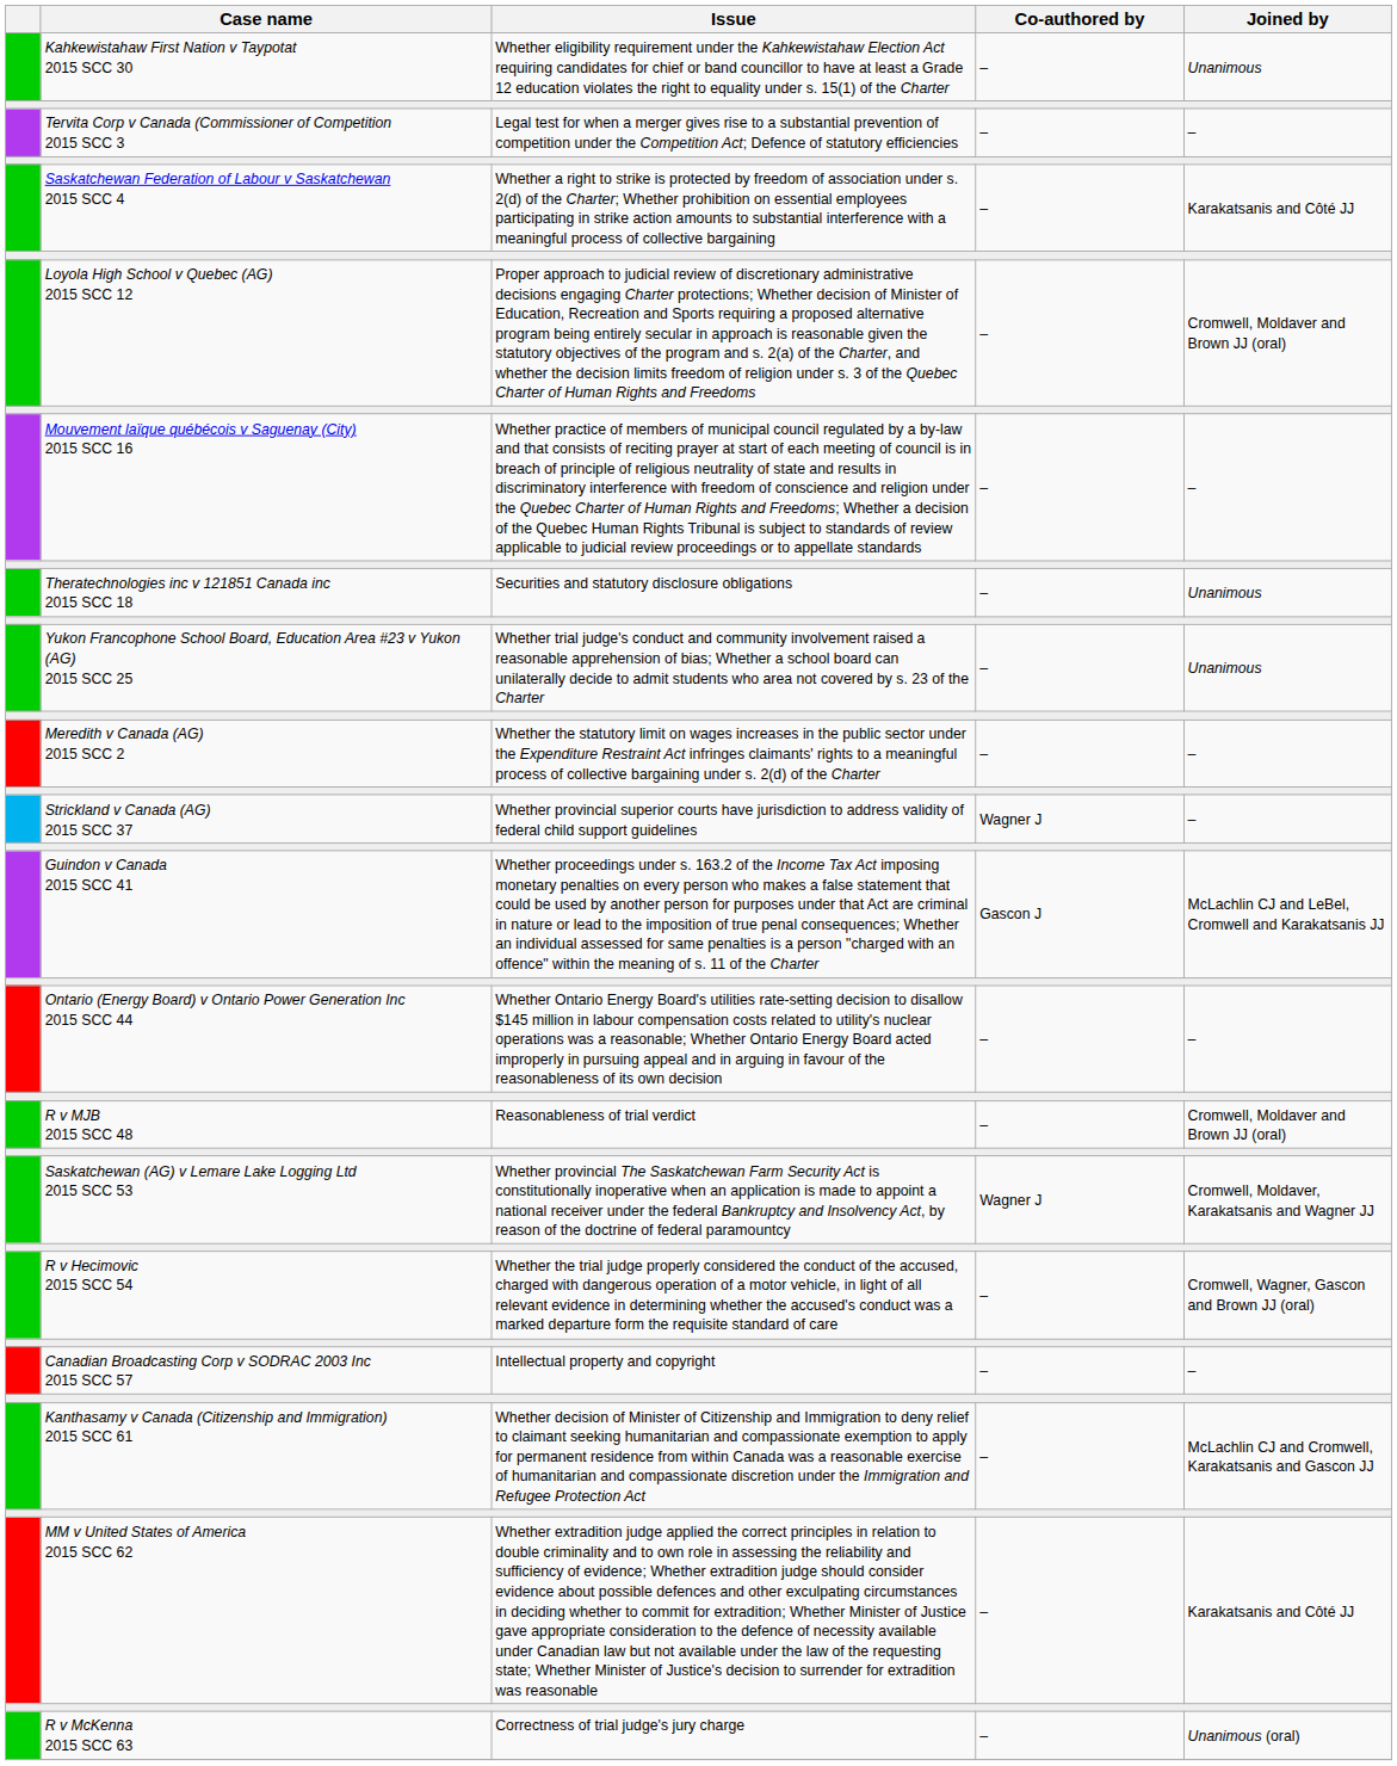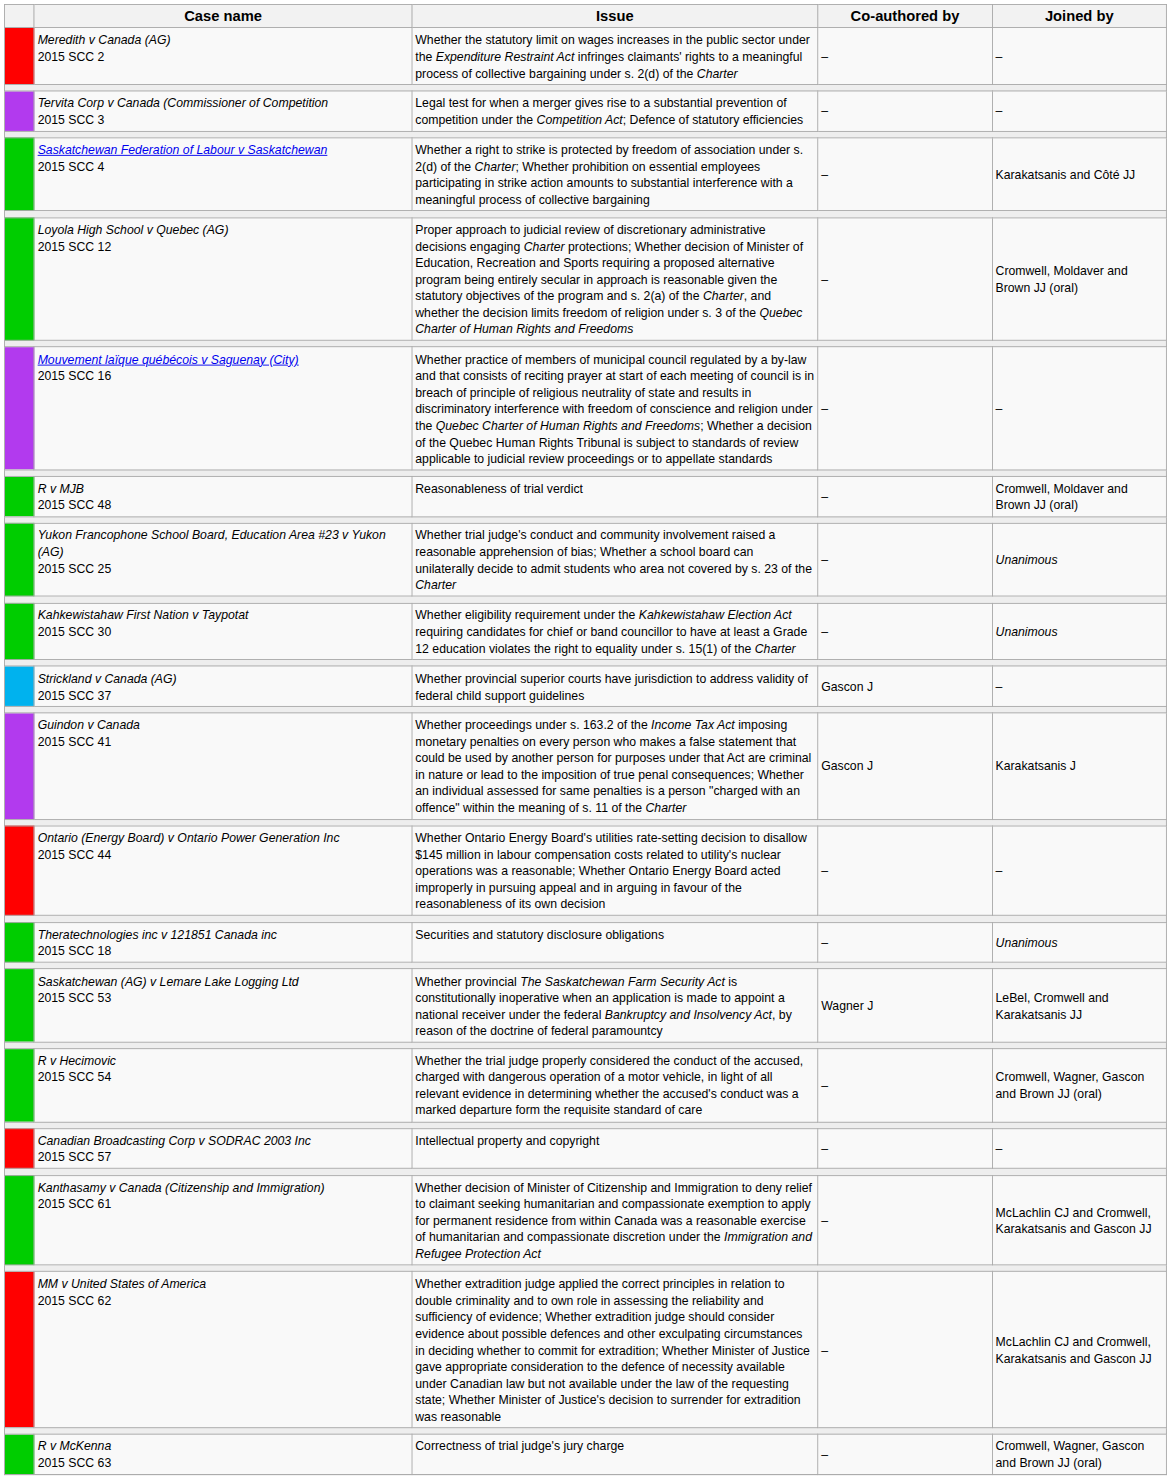 <table class="wikitable" width=100%>
 <tr bgcolor="#CCCCCC">
 <th width=25px></th>
 <th width=32.5%>Case name</th>
 <th>Issue</th>
 <th width=15%>Co-authored by</th>
 <th width=15%>Joined by</th>
 </tr>
 <tr>
-<td bgcolor="00cd00"></td>
-<td align=left valign=top><small><em>Kahkewistahaw First Nation v Taypotat</em><br> 2015 SCC 30 </small></td>
-<td valign=top><small> Whether eligibility requirement under the <em>Kahkewistahaw Election Act</em> requiring candidates for chief or band councillor to have at least a Grade 12 education violates the right to equality under s. 15(1) of the <em>Charter</em></small></td>
+<td bgcolor="red"></td>
+<td align=left valign=top><small><em>Meredith v Canada (AG)</em><br> 2015 SCC 2 </small></td>
+<td valign=top><small> Whether the statutory limit on wages increases in the public sector under the <em>Expenditure Restraint Act</em> infringes claimants' rights to a meaningful process of collective bargaining under s. 2(d) of the <em>Charter</em></small></td>
 <td><small> –</small></td>
-<td><small> <em>Unanimous</em></small></td>
+<td><small>  –</small></td>
 </tr>
 <tr>
 <td bgcolor=#EEEEEE colspan=5 valign=top><small></small></td>
 </tr>
 <tr>
 <td bgcolor="B23AEE"></td>
 <td align=left valign=top><small><em>Tervita Corp v Canada (Commissioner of Competition</em><br> 2015 SCC 3 </small></td>
 <td valign=top><small>Legal test for when a merger gives rise to a substantial prevention of competition under the <em>Competition Act</em>; Defence of statutory efficiencies</small></td>
 <td><small> –</small></td>
 <td><small> –</small></td>
 </tr>
 <tr>
 <td bgcolor=#EEEEEE colspan=5 valign=top><small></small></td>
 </tr>
 <tr>
 <td bgcolor="00cd00"></td>
 <td align=left valign=top><small><em><a href='#'>Saskatchewan Federation of Labour v Saskatchewan</a></em><br> 2015 SCC 4 </small></td>
 <td valign=top><small>Whether a right to strike is protected by freedom of association under s. 2(d) of the <em>Charter</em>; Whether prohibition on essential employees participating in strike action amounts to substantial interference with a meaningful process of collective bargaining</small></td>
 <td><small> –</small></td>
 <td><small> Karakatsanis and Côté JJ</small></td>
 </tr>
 <tr>
 <td bgcolor=#EEEEEE colspan=5 valign=top><small></small></td>
 </tr>
 <tr>
 <td bgcolor="00cd00"></td>
 <td align=left valign=top><small><em>Loyola High School v Quebec (AG)</em><br> 2015 SCC 12 </small></td>
 <td valign=top><small>Proper approach to judicial review of discretionary administrative decisions engaging <em>Charter</em> protections; Whether decision of Minister of Education, Recreation and Sports requiring a proposed alternative program being entirely secular in approach is reasonable given the statutory objectives of the program and s. 2(a) of the <em>Charter</em>, and whether the decision limits freedom of religion under s. 3 of the <em>Quebec Charter of Human Rights and Freedoms</em></small></td>
 <td><small> –</small></td>
 <td><small> Cromwell, Moldaver and Brown JJ (oral)</small></td>
 </tr>
 <tr>
 <td bgcolor=#EEEEEE colspan=5 valign=top><small></small></td>
 </tr>
 <tr>
 <td bgcolor="B23AEE"></td>
 <td align=left valign=top><small><em><a href='#'>Mouvement laïque québécois v Saguenay (City)</a></em><br> 2015 SCC 16 </small></td>
 <td valign=top><small>Whether practice of members of municipal council regulated by a by-law and that consists of reciting prayer at start of each meeting of council is in breach of principle of religious neutrality of state and results in discriminatory interference with freedom of conscience and religion under the <em>Quebec Charter of Human Rights and Freedoms</em>; Whether a decision of the Quebec Human Rights Tribunal is subject to standards of review applicable to judicial review proceedings or to appellate standards</small></td>
 <td><small> –</small></td>
 <td><small> –</small></td>
 </tr>
 <tr>
 <td bgcolor=#EEEEEE colspan=5 valign=top><small></small></td>
 </tr>
 <tr>
 <td bgcolor="00cd00"></td>
-<td align=left valign=top><small><em>Theratechnologies inc v 121851 Canada inc</em><br> 2015 SCC 18 </small></td>
-<td valign=top><small>Securities and statutory disclosure obligations</small></td>
+<td align=left valign=top><small><em>R v MJB</em><br> 2015 SCC 48 </small></td>
+<td valign=top><small>Reasonableness of trial verdict</small></td>
 <td><small> –</small></td>
-<td><small> <em>Unanimous</em></small></td>
+<td><small> Cromwell, Moldaver and Brown JJ (oral)</small></td>
 </tr>
 <tr>
 <td bgcolor=#EEEEEE colspan=5 valign=top><small></small></td>
 </tr>
 <tr>
 <td bgcolor="00cd00"></td>
 <td align=left valign=top><small><em>Yukon Francophone School Board, Education Area #23 v Yukon (AG)</em><br> 2015 SCC 25 </small></td>
 <td valign=top><small>Whether trial judge's conduct and community involvement raised a reasonable apprehension of bias; Whether a school board can unilaterally decide to admit students who area not covered by s. 23 of the <em>Charter</em></small></td>
 <td><small> –</small></td>
 <td><small> <em>Unanimous</em></small></td>
 </tr>
 <tr>
 <td bgcolor=#EEEEEE colspan=5 valign=top><small></small></td>
 </tr>
 <tr>
-<td bgcolor="red"></td>
-<td align=left valign=top><small><em>Meredith v Canada (AG)</em><br> 2015 SCC 2 </small></td>
-<td valign=top><small> Whether the statutory limit on wages increases in the public sector under the <em>Expenditure Restraint Act</em> infringes claimants' rights to a meaningful process of collective bargaining under s. 2(d) of the <em>Charter</em></small></td>
+<td bgcolor="00cd00"></td>
+<td align=left valign=top><small><em>Kahkewistahaw First Nation v Taypotat</em><br> 2015 SCC 30 </small></td>
+<td valign=top><small> Whether eligibility requirement under the <em>Kahkewistahaw Election Act</em> requiring candidates for chief or band councillor to have at least a Grade 12 education violates the right to equality under s. 15(1) of the <em>Charter</em></small></td>
 <td><small> –</small></td>
-<td><small>  –</small></td>
+<td><small> <em>Unanimous</em></small></td>
 </tr>
 <tr>
 <td bgcolor=#EEEEEE colspan=5 valign=top><small></small></td>
 </tr>
 <tr>
 <td bgcolor="00B2EE"></td>
 <td align=left valign=top><small><em>Strickland v Canada (AG)</em><br> 2015 SCC 37 </small></td>
 <td valign=top><small>Whether provincial superior courts have jurisdiction to address validity of federal child support guidelines</small></td>
-<td><small> Wagner J</small></td>
+<td><small> Gascon J</small></td>
 <td><small> –</small></td>
 </tr>
 <tr>
 <td bgcolor=#EEEEEE colspan=5 valign=top><small></small></td>
 </tr>
 <tr>
 <td bgcolor="B23AEE"></td>
 <td align=left valign=top><small><em>Guindon v Canada</em><br> 2015 SCC 41 </small></td>
 <td valign=top><small>Whether proceedings under s. 163.2 of the <em>Income Tax Act</em> imposing monetary penalties on every person who makes a false statement that could be used by another person for purposes under that Act are criminal in nature or lead to the imposition of true penal consequences; Whether an individual assessed for same penalties is a person "charged with an offence" within the meaning of s. 11 of the <em>Charter</em></small></td>
 <td><small> Gascon J</small></td>
-<td><small> McLachlin CJ and LeBel, Cromwell and Karakatsanis JJ</small></td>
+<td><small> Karakatsanis J</small></td>
 </tr>
 <tr>
 <td bgcolor=#EEEEEE colspan=5 valign=top><small></small></td>
 </tr>
 <tr>
 <td bgcolor="red"></td>
 <td align=left valign=top><small><em>Ontario (Energy Board) v Ontario Power Generation Inc</em><br> 2015 SCC 44 </small></td>
 <td valign=top><small> Whether Ontario Energy Board's utilities rate-setting decision to disallow $145 million in labour compensation costs related to utility's nuclear operations was a reasonable; Whether Ontario Energy Board acted improperly in pursuing appeal and in arguing in favour of the reasonableness of its own decision</small></td>
 <td><small> –</small></td>
 <td><small> –</small></td>
 </tr>
 <tr>
 <td bgcolor=#EEEEEE colspan=5 valign=top><small></small></td>
 </tr>
 <tr>
 <td bgcolor="00cd00"></td>
-<td align=left valign=top><small><em>R v MJB</em><br> 2015 SCC 48 </small></td>
-<td valign=top><small>Reasonableness of trial verdict</small></td>
+<td align=left valign=top><small><em>Theratechnologies inc v 121851 Canada inc</em><br> 2015 SCC 18 </small></td>
+<td valign=top><small>Securities and statutory disclosure obligations</small></td>
 <td><small> –</small></td>
-<td><small> Cromwell, Moldaver and Brown JJ (oral)</small></td>
+<td><small> <em>Unanimous</em></small></td>
 </tr>
 <tr>
 <td bgcolor=#EEEEEE colspan=5 valign=top><small></small></td>
 </tr>
 <tr>
 <td bgcolor="00cd00"></td>
 <td align=left valign=top><small><em>Saskatchewan (AG) v Lemare Lake Logging Ltd</em><br> 2015 SCC 53 </small></td>
 <td valign=top><small>Whether provincial <em>The Saskatchewan Farm Security Act</em> is constitutionally inoperative when an application is made to appoint a national receiver under the federal <em>Bankruptcy and Insolvency Act</em>, by reason of the doctrine of federal paramountcy</small></td>
 <td><small> Wagner J</small></td>
-<td><small> Cromwell, Moldaver, Karakatsanis and Wagner JJ</small></td>
+<td><small> LeBel, Cromwell and Karakatsanis JJ</small></td>
 </tr>
 <tr>
 <td bgcolor=#EEEEEE colspan=5 valign=top><small></small></td>
 </tr>
 <tr>
 <td bgcolor="00cd00"></td>
 <td align=left valign=top><small><em>R v Hecimovic</em><br> 2015 SCC 54 </small></td>
 <td valign=top><small> Whether the trial judge properly considered the conduct of the accused, charged with dangerous operation of a motor vehicle, in light of all relevant evidence in determining whether the accused's conduct was a marked departure form the requisite standard of care</small></td>
 <td><small> –</small></td>
 <td><small> Cromwell, Wagner, Gascon and Brown JJ (oral)</small></td>
 </tr>
 <tr>
 <td bgcolor=#EEEEEE colspan=5 valign=top><small></small></td>
 </tr>
 <tr>
 <td bgcolor="red"></td>
 <td align=left valign=top><small><em>Canadian Broadcasting Corp v SODRAC 2003 Inc</em><br> 2015 SCC 57 </small></td>
 <td valign=top><small>Intellectual property and copyright</small></td>
 <td><small> –</small></td>
 <td><small> –</small></td>
 </tr>
 <tr>
 <td bgcolor=#EEEEEE colspan=5 valign=top><small></small></td>
 </tr>
 <tr>
 <td bgcolor="00cd00"></td>
 <td align=left valign=top><small><em>Kanthasamy v Canada (Citizenship and Immigration)</em><br> 2015 SCC 61 </small></td>
 <td valign=top><small>Whether decision of Minister of Citizenship and Immigration to deny relief to claimant seeking humanitarian and compassionate exemption to apply for permanent residence from within Canada was a reasonable exercise of humanitarian and compassionate discretion under the <em>Immigration and Refugee Protection Act</em></small></td>
 <td><small> –</small></td>
 <td><small> McLachlin CJ and Cromwell, Karakatsanis and Gascon JJ</small></td>
 </tr>
 <tr>
 <td bgcolor=#EEEEEE colspan=5 valign=top><small></small></td>
 </tr>
 <tr>
 <td bgcolor="red"></td>
 <td align=left valign=top><small><em>MM v United States of America</em><br> 2015 SCC 62 </small></td>
 <td valign=top><small>Whether extradition judge applied the correct principles in relation to double criminality and to own role in assessing the reliability and sufficiency of evidence; Whether extradition judge should consider evidence about possible defences and other exculpating circumstances in deciding whether to commit for extradition; Whether Minister of Justice gave appropriate consideration to the defence of necessity available under Canadian law but not available under the law of the requesting state; Whether Minister of Justice's decision to surrender for extradition was reasonable</small></td>
 <td><small> –</small></td>
-<td><small> Karakatsanis and Côté JJ</small></td>
+<td><small> McLachlin CJ and Cromwell, Karakatsanis and Gascon JJ</small></td>
 </tr>
 <tr>
 <td bgcolor=#EEEEEE colspan=5 valign=top><small></small></td>
 </tr>
 <tr>
 <td bgcolor="00cd00"></td>
 <td align=left valign=top><small><em>R v McKenna</em><br> 2015 SCC 63 </small></td>
 <td valign=top><small>Correctness of trial judge's jury charge</small></td>
 <td><small> –</small></td>
-<td><small> <em>Unanimous</em> (oral)</small></td>
+<td><small> Cromwell, Wagner, Gascon and Brown JJ (oral)</small></td>
 </tr>
 <tr>
 </tr>
 </table>
